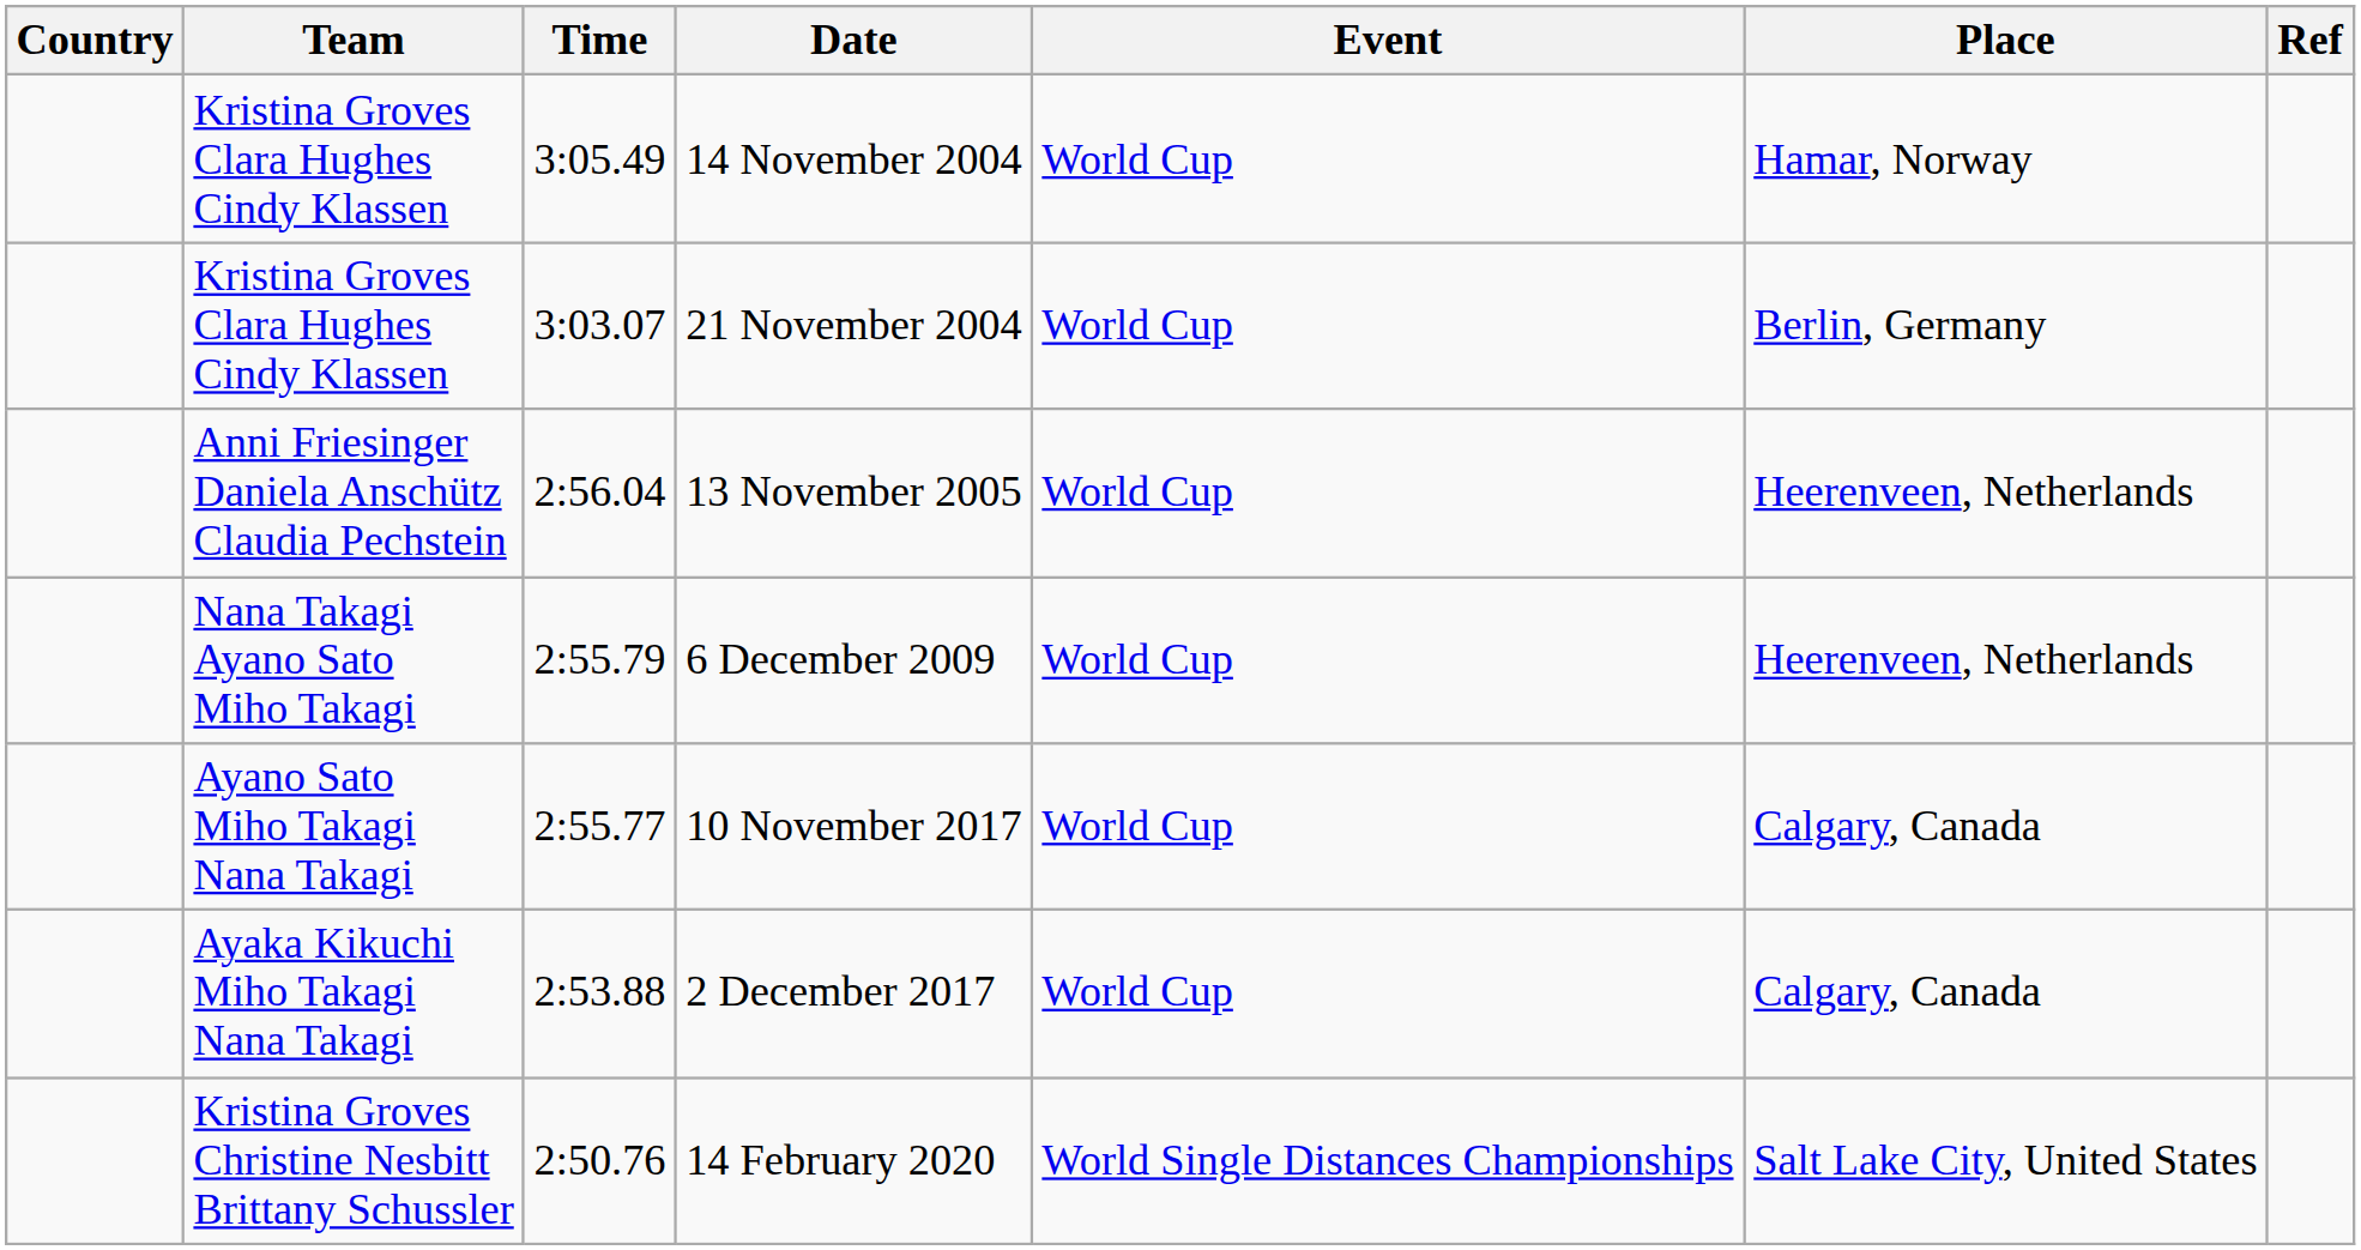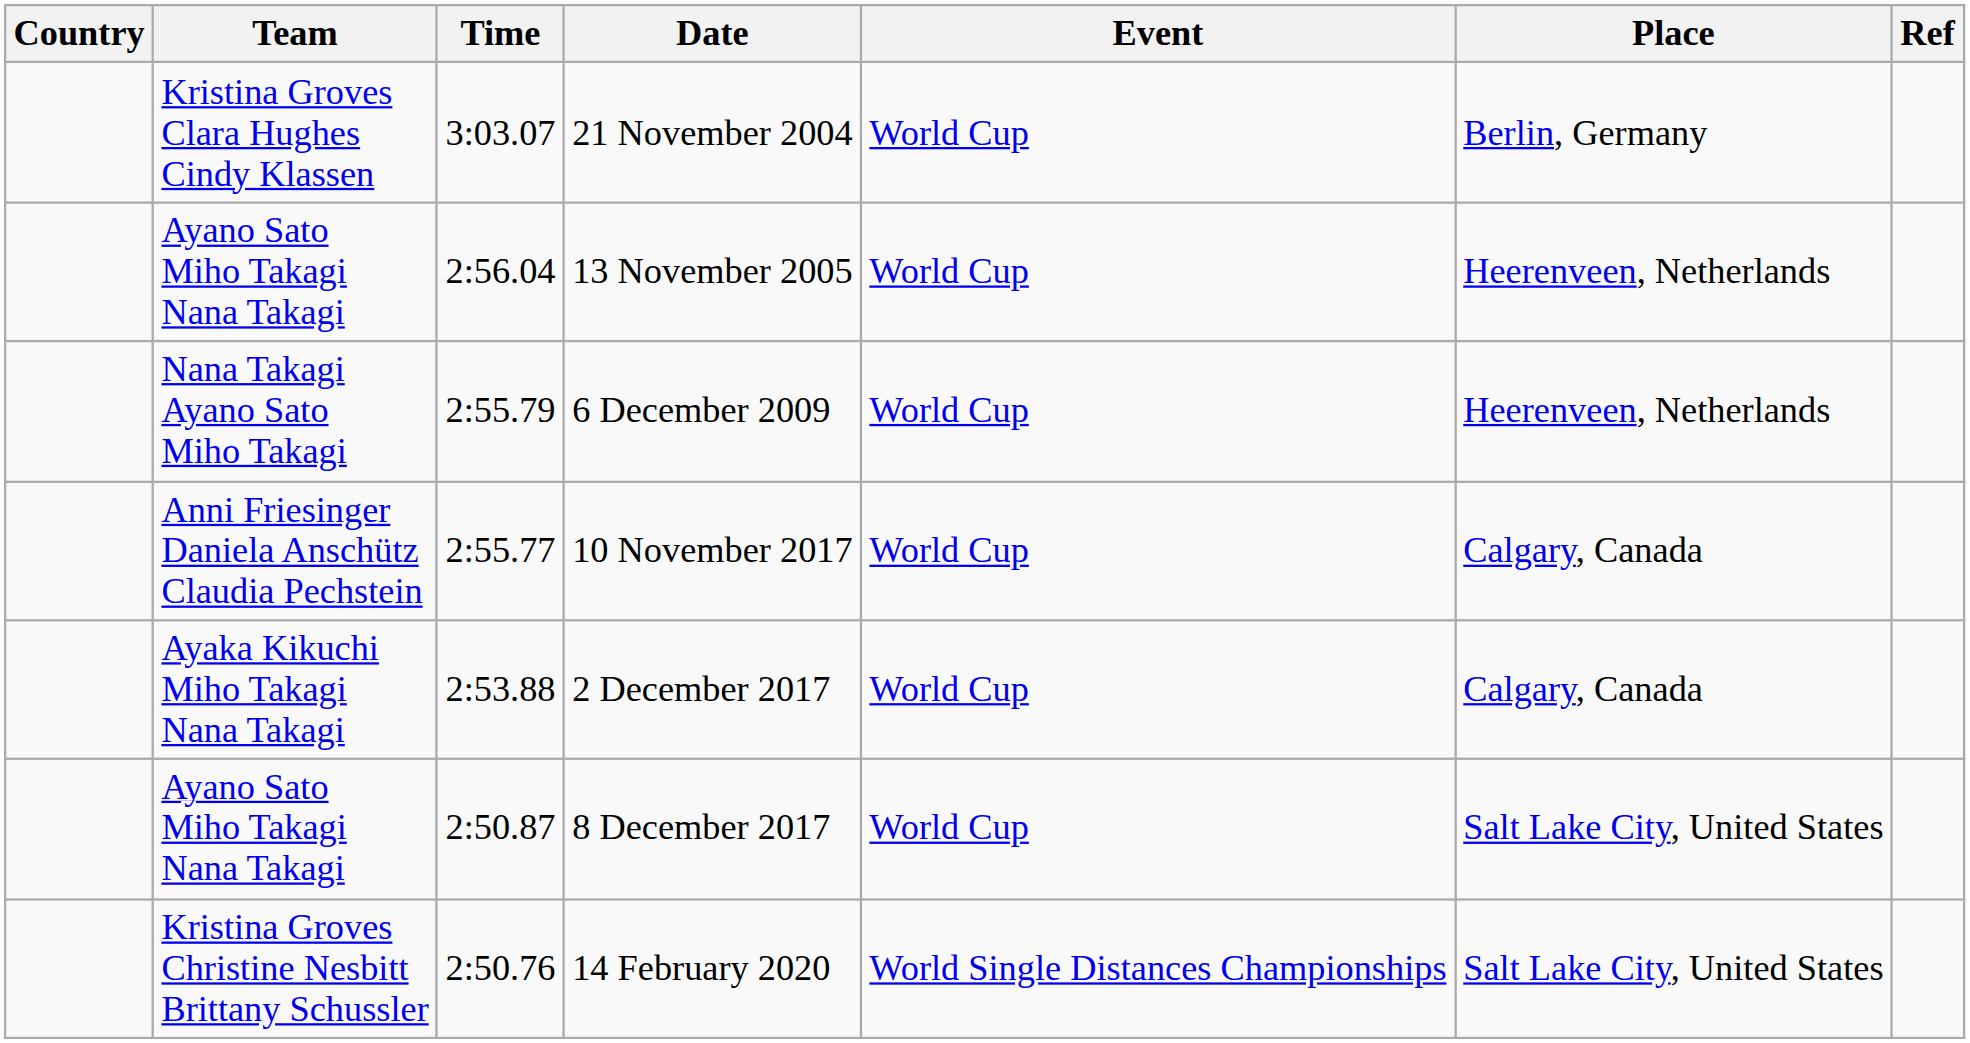 <table class="wikitable">
 <tr align="left">
 <th>Country</th>
 <th>Team</th>
 <th>Time</th>
 <th>Date</th>
 <th>Event</th>
 <th>Place</th>
 <th>Ref</th>
 </tr>
 <tr>
 <td></td>
 <td><a href='#'>Kristina Groves</a><br><a href='#'>Clara Hughes</a><br><a href='#'>Cindy Klassen</a></td>
-<td>3:05.49</td>
-<td>14 November 2004</td>
-<td><a href='#'>World Cup</a></td>
-<td><a href='#'>Hamar</a>, Norway</td>
-<td></td>
-</tr>
-<tr>
-<td></td>
-<td><a href='#'>Kristina Groves</a><br><a href='#'>Clara Hughes</a><br><a href='#'>Cindy Klassen</a></td>
 <td>3:03.07</td>
 <td>21 November 2004</td>
 <td><a href='#'>World Cup</a></td>
 <td><a href='#'>Berlin</a>, Germany</td>
 <td></td>
 </tr>
 <tr>
 <td></td>
-<td><a href='#'>Anni Friesinger</a><br><a href='#'>Daniela Anschütz</a><br><a href='#'>Claudia Pechstein</a></td>
+<td><a href='#'>Ayano Sato</a><br><a href='#'>Miho Takagi</a><br><a href='#'>Nana Takagi</a></td>
 <td>2:56.04</td>
 <td>13 November 2005</td>
 <td><a href='#'>World Cup</a></td>
 <td><a href='#'>Heerenveen</a>, Netherlands</td>
 <td></td>
 </tr>
 <tr>
 <td></td>
 <td><a href='#'>Nana Takagi</a><br><a href='#'>Ayano Sato</a><br><a href='#'>Miho Takagi</a></td>
 <td>2:55.79</td>
 <td>6 December 2009</td>
 <td><a href='#'>World Cup</a></td>
 <td><a href='#'>Heerenveen</a>, Netherlands</td>
 <td></td>
 </tr>
 <tr>
 <td></td>
-<td><a href='#'>Ayano Sato</a><br><a href='#'>Miho Takagi</a><br><a href='#'>Nana Takagi</a></td>
+<td><a href='#'>Anni Friesinger</a><br><a href='#'>Daniela Anschütz</a><br><a href='#'>Claudia Pechstein</a></td>
 <td>2:55.77</td>
 <td>10 November 2017</td>
 <td><a href='#'>World Cup</a></td>
 <td><a href='#'>Calgary</a>, Canada</td>
 <td></td>
 </tr>
 <tr>
 <td></td>
 <td><a href='#'>Ayaka Kikuchi</a><br><a href='#'>Miho Takagi</a><br><a href='#'>Nana Takagi</a></td>
 <td>2:53.88</td>
 <td>2 December 2017</td>
 <td><a href='#'>World Cup</a></td>
 <td><a href='#'>Calgary</a>, Canada</td>
 <td></td>
 </tr>
 <tr>
 <td></td>
+<td><a href='#'>Ayano Sato</a><br><a href='#'>Miho Takagi</a><br><a href='#'>Nana Takagi</a></td>
+<td>2:50.87</td>
+<td>8 December 2017</td>
+<td><a href='#'>World Cup</a></td>
+<td><a href='#'>Salt Lake City</a>, United States</td>
+<td></td>
+</tr>
+<tr>
+<td></td>
 <td><a href='#'>Kristina Groves</a><br><a href='#'>Christine Nesbitt</a><br><a href='#'>Brittany Schussler</a></td>
 <td>2:50.76</td>
 <td>14 February 2020</td>
 <td><a href='#'>World Single Distances Championships</a></td>
 <td><a href='#'>Salt Lake City</a>, United States</td>
 <td></td>
 </tr>
 </table>
